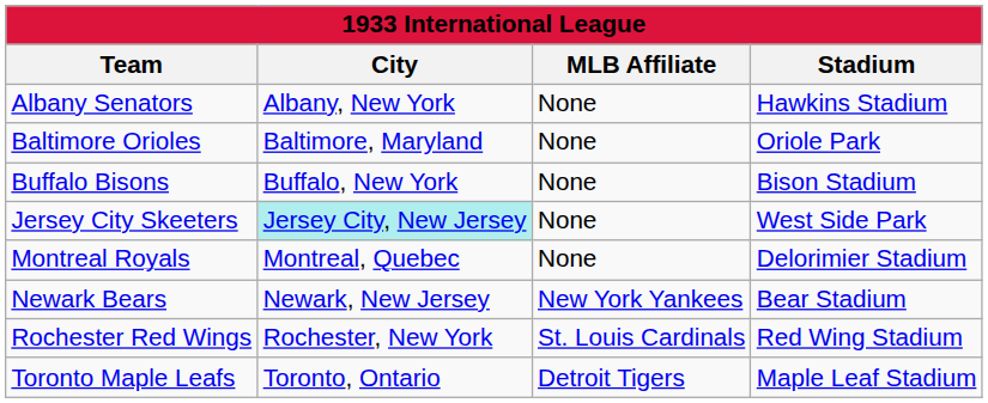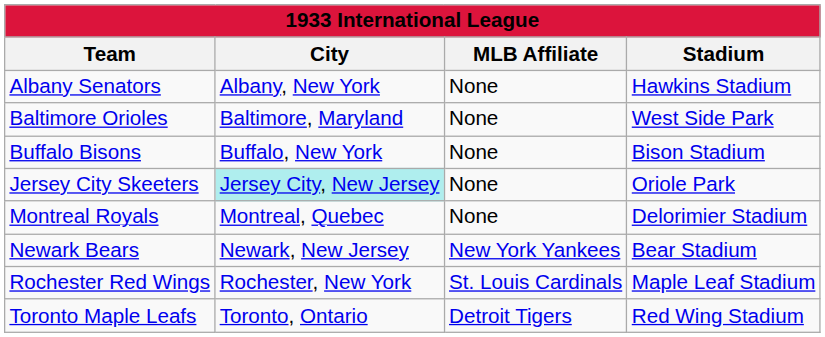 <table class="wikitable" style="width:auto">
 <tr>
 <td bgcolor="#DC143C" align="center" colspan="7"><strong><span>1933 International League</span></strong></td>
 </tr>
 <tr>
 <th>Team</th>
 <th>City</th>
 <th>MLB Affiliate</th>
 <th>Stadium</th>
 </tr>
 <tr>
 <td><a href='#'>Albany Senators</a></td>
 <td><a href='#'>Albany</a>, <a href='#'>New York</a></td>
 <td>None</td>
 <td><a href='#'>Hawkins Stadium</a></td>
 </tr>
 <tr>
 <td><a href='#'>Baltimore Orioles</a></td>
 <td><a href='#'>Baltimore</a>, <a href='#'>Maryland</a></td>
 <td>None</td>
-<td><a href='#'>Oriole Park</a></td>
+<td><a href='#'>West Side Park</a></td>
 </tr>
 <tr>
 <td><a href='#'>Buffalo Bisons</a></td>
 <td><a href='#'>Buffalo</a>, <a href='#'>New York</a></td>
 <td>None</td>
 <td><a href='#'>Bison Stadium</a></td>
 </tr>
 <tr>
 <td><a href='#'>Jersey City Skeeters</a></td>
 <td style="background: paleturquoise;"><a href='#'>Jersey City</a>, <a href='#'>New Jersey</a></td>
 <td>None</td>
-<td><a href='#'>West Side Park</a></td>
+<td><a href='#'>Oriole Park</a></td>
 </tr>
 <tr>
 <td><a href='#'>Montreal Royals</a></td>
 <td><a href='#'>Montreal</a>, <a href='#'>Quebec</a></td>
 <td>None</td>
 <td><a href='#'>Delorimier Stadium</a></td>
 </tr>
 <tr>
 <td><a href='#'>Newark Bears</a></td>
 <td><a href='#'>Newark</a>, <a href='#'>New Jersey</a></td>
 <td><a href='#'>New York Yankees</a></td>
 <td><a href='#'>Bear Stadium</a></td>
 </tr>
 <tr>
 <td><a href='#'>Rochester Red Wings</a></td>
 <td><a href='#'>Rochester</a>, <a href='#'>New York</a></td>
 <td><a href='#'>St. Louis Cardinals</a></td>
-<td><a href='#'>Red Wing Stadium</a></td>
+<td><a href='#'>Maple Leaf Stadium</a></td>
 </tr>
 <tr>
 <td><a href='#'>Toronto Maple Leafs</a></td>
 <td><a href='#'>Toronto</a>, <a href='#'>Ontario</a></td>
 <td><a href='#'>Detroit Tigers</a></td>
-<td><a href='#'>Maple Leaf Stadium</a></td>
+<td><a href='#'>Red Wing Stadium</a></td>
 </tr>
 </table>
